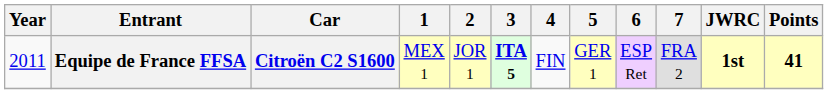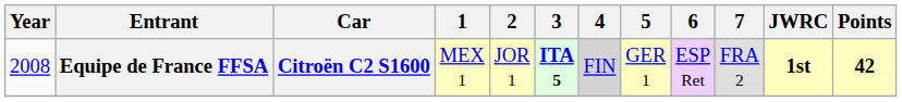 <table class="wikitable" style="text-align:center; font-size:90%">
 <tr>
 <th>Year</th>
 <th>Entrant</th>
 <th>Car</th>
 <th>1</th>
 <th>2</th>
 <th>3</th>
 <th>4</th>
 <th>5</th>
 <th>6</th>
 <th>7</th>
 <th>JWRC</th>
 <th>Points</th>
 </tr>
 <tr>
-<td><a href='#'>2011</a></td>
+<td><a href='#'>2008</a></td>
 <th>Equipe de France <a href='#'>FFSA</a></th>
 <th><a href='#'>Citroën C2 S1600</a></th>
 <td style="background:#FFFFBF;"><a href='#'>MEX</a><br><small>1</small></td>
 <td style="background:#FFFFBF;"><a href='#'>JOR</a><br><small>1</small></td>
 <td style="background:#DFFFDF;"><strong><a href='#'>ITA</a><br><small>5</small></strong></td>
-<td><a href='#'>FIN</a></td>
+<td style="background: lightgrey;"><a href='#'>FIN</a></td>
 <td style="background:#FFFFBF;"><a href='#'>GER</a><br><small>1</small></td>
 <td style="background:#EFCFFF;"><a href='#'>ESP</a><br><small>Ret</small></td>
 <td style="background:#DFDFDF;"><a href='#'>FRA</a><br><small>2</small></td>
 <td style="background:#FFFFBF;"><strong>1st</strong></td>
-<td style="background:#FFFFBF;"><strong>41</strong></td>
+<td style="background:#FFFFBF;"><strong>42</strong></td>
 </tr>
 <tr>
 </tr>
 </table>
